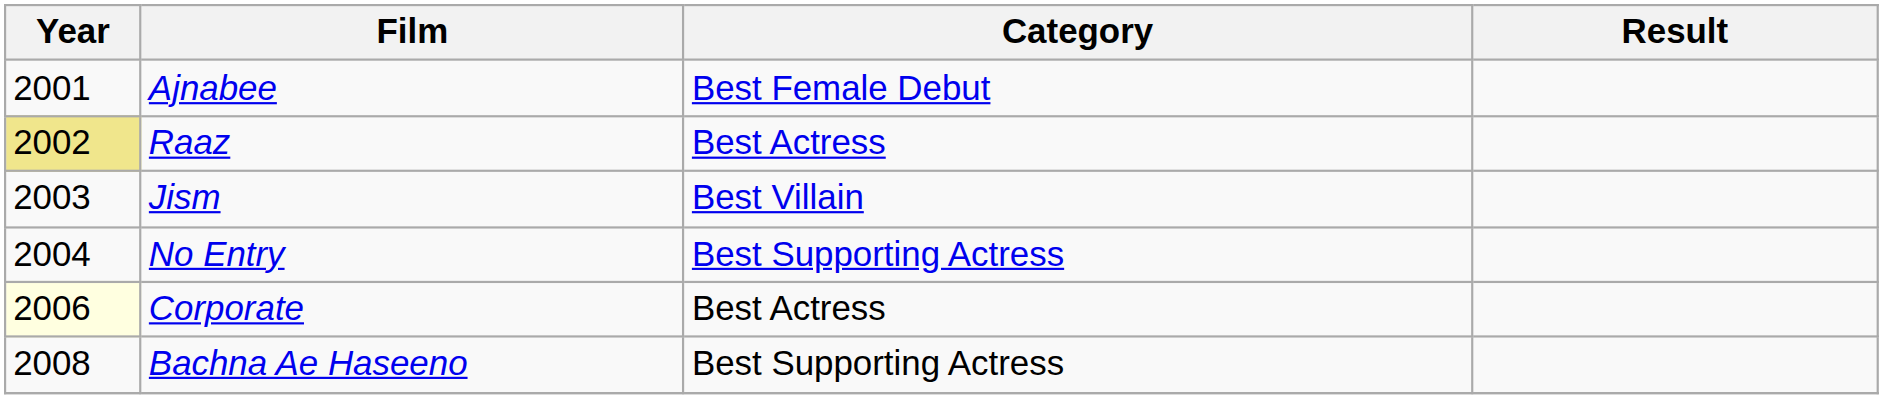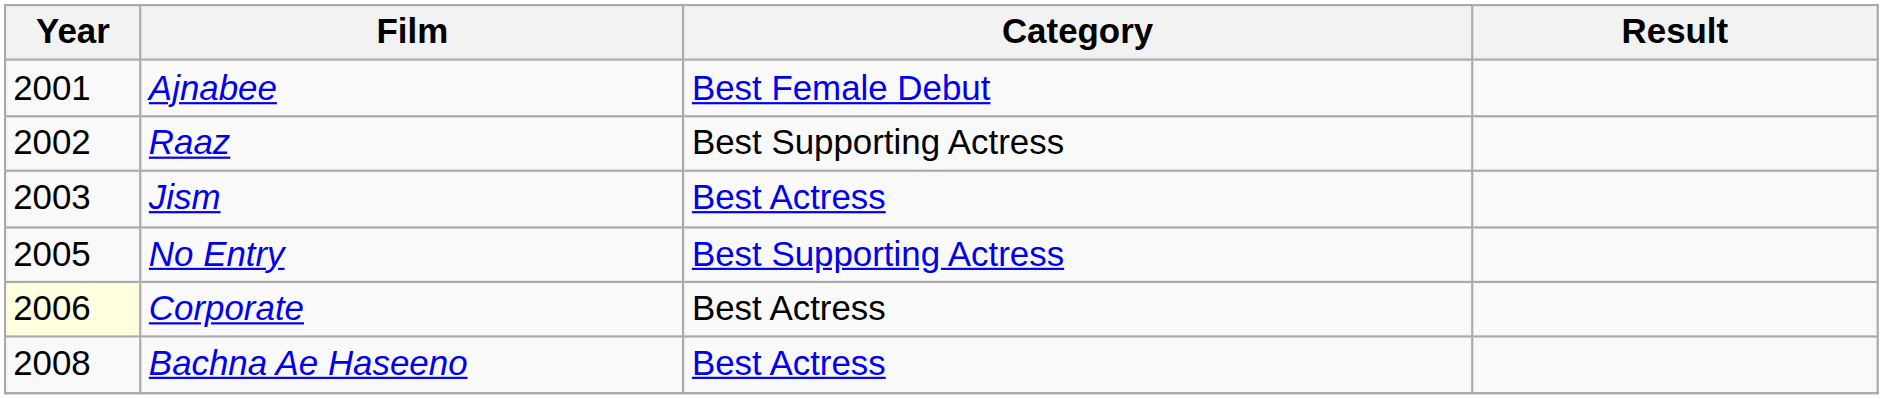 <table class="wikitable sortable plainrowheaders">
 <tr>
 <th width=5%>Year</th>
 <th width=20%>Film</th>
 <th width=29%>Category</th>
 <th width=15%>Result</th>
 </tr>
 <tr>
 <td>2001</td>
 <td><em><a href='#'>Ajnabee</a></em></td>
 <td><a href='#'>Best Female Debut</a></td>
 <td></td>
 </tr>
 <tr>
-<td style="background: khaki;">2002</td>
+<td>2002</td>
 <td><em><a href='#'>Raaz</a></em></td>
-<td><a href='#'>Best Actress</a></td>
+<td>Best Supporting Actress</td>
 <td></td>
 </tr>
 <tr>
 <td>2003</td>
 <td><em><a href='#'>Jism</a></em></td>
-<td><a href='#'>Best Villain</a></td>
+<td><a href='#'>Best Actress</a></td>
 <td></td>
 </tr>
 <tr>
-<td>2004</td>
+<td>2005</td>
 <td><em><a href='#'>No Entry</a></em></td>
 <td><a href='#'>Best Supporting Actress</a></td>
 <td></td>
 </tr>
 <tr>
 <td style="background: lightyellow;">2006</td>
 <td><em><a href='#'>Corporate</a></em></td>
 <td>Best Actress</td>
 <td></td>
 </tr>
 <tr>
 <td>2008</td>
 <td><em><a href='#'>Bachna Ae Haseeno</a></em></td>
-<td>Best Supporting Actress</td>
+<td><a href='#'>Best Actress</a></td>
 <td></td>
 </tr>
 <tr>
 </tr>
 </table>
